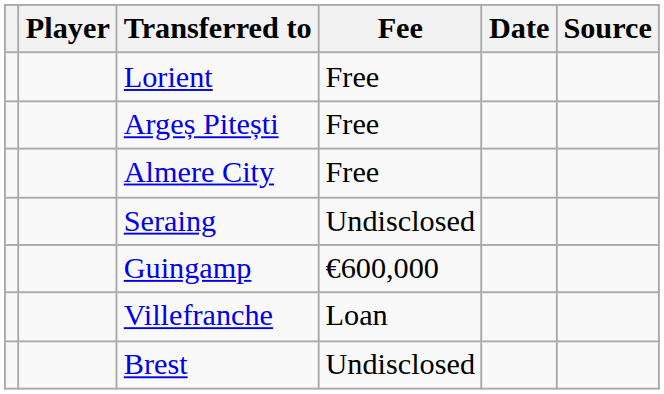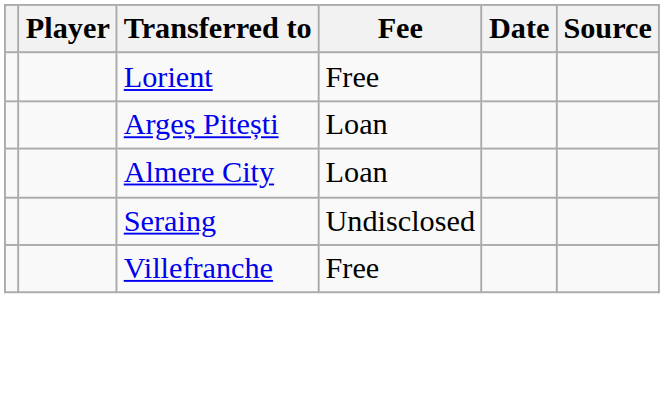 <table class="wikitable plainrowheaders sortable">
 <tr>
 <th></th>
 <th scope="col">Player</th>
 <th>Transferred to</th>
 <th style="width: 65px;">Fee</th>
 <th scope="col">Date</th>
 <th scope="col">Source</th>
 </tr>
 <tr>
 <td align="center"></td>
 <td></td>
 <td> <a href='#'>Lorient</a></td>
 <td>Free</td>
 <td></td>
 <td></td>
 </tr>
 <tr>
 <td align="center"></td>
 <td></td>
 <td> <a href='#'>Argeș Pitești</a></td>
-<td>Free</td>
+<td>Loan</td>
 <td></td>
 <td></td>
 </tr>
 <tr>
 <td align="center"></td>
 <td></td>
 <td> <a href='#'>Almere City</a></td>
-<td>Free</td>
+<td>Loan</td>
 <td></td>
 <td></td>
 </tr>
 <tr>
 <td align="center"></td>
 <td></td>
 <td> <a href='#'>Seraing</a></td>
 <td>Undisclosed</td>
 <td></td>
 <td></td>
 </tr>
 <tr>
 <td align="center"></td>
 <td></td>
-<td> <a href='#'>Guingamp</a></td>
-<td>€600,000</td>
-<td></td>
-<td></td>
-</tr>
-<tr>
-<td align="center"></td>
-<td></td>
 <td> <a href='#'>Villefranche</a></td>
-<td>Loan</td>
-<td></td>
-<td></td>
-</tr>
-<tr>
-<td align="center"></td>
-<td></td>
-<td> <a href='#'>Brest</a></td>
-<td>Undisclosed</td>
+<td>Free</td>
 <td></td>
 <td></td>
 </tr>
 </table>
